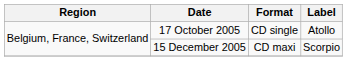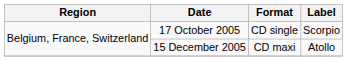 <table class="wikitable" border="1">
 <tr>
 <th>Region</th>
 <th>Date</th>
 <th>Format</th>
 <th>Label</th>
 </tr>
 <tr>
 <td rowspan=2 align=center>Belgium, France, Switzerland</td>
 <td align=center>17 October 2005</td>
 <td align=center>CD single</td>
-<td align=center>Atollo</td>
+<td align=center>Scorpio</td>
 </tr>
 <tr>
 <td align=center>15 December 2005</td>
 <td align=center>CD maxi</td>
-<td align=center>Scorpio</td>
+<td align=center>Atollo</td>
 </tr>
 <tr>
 </tr>
 </table>
